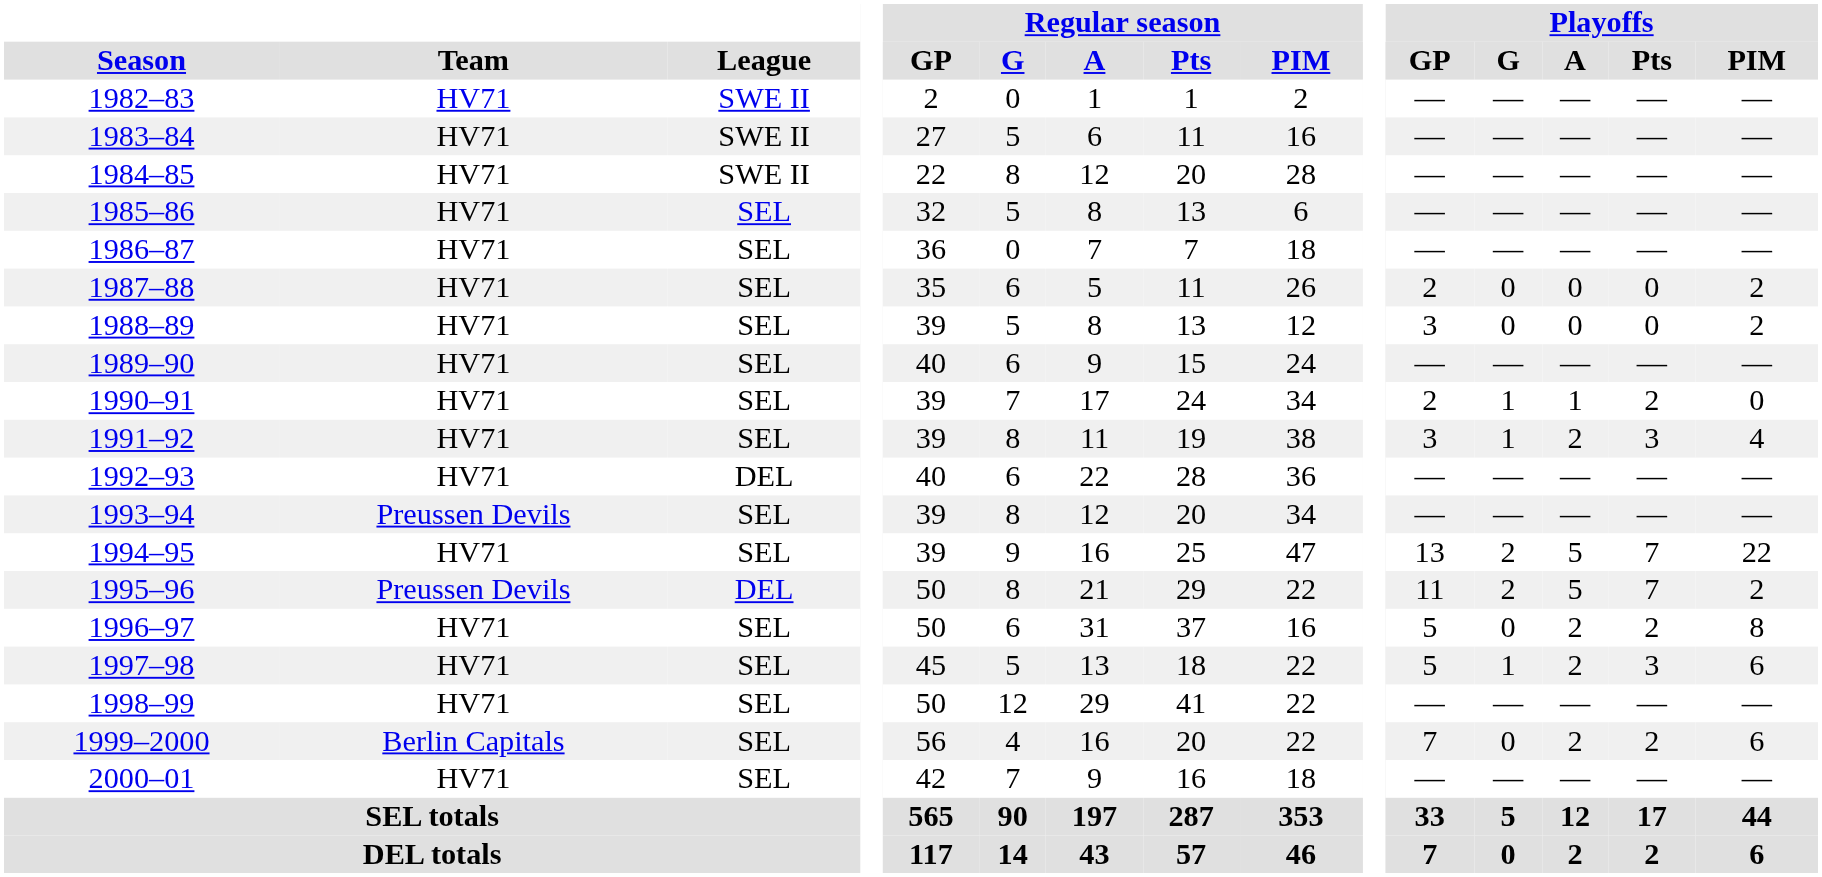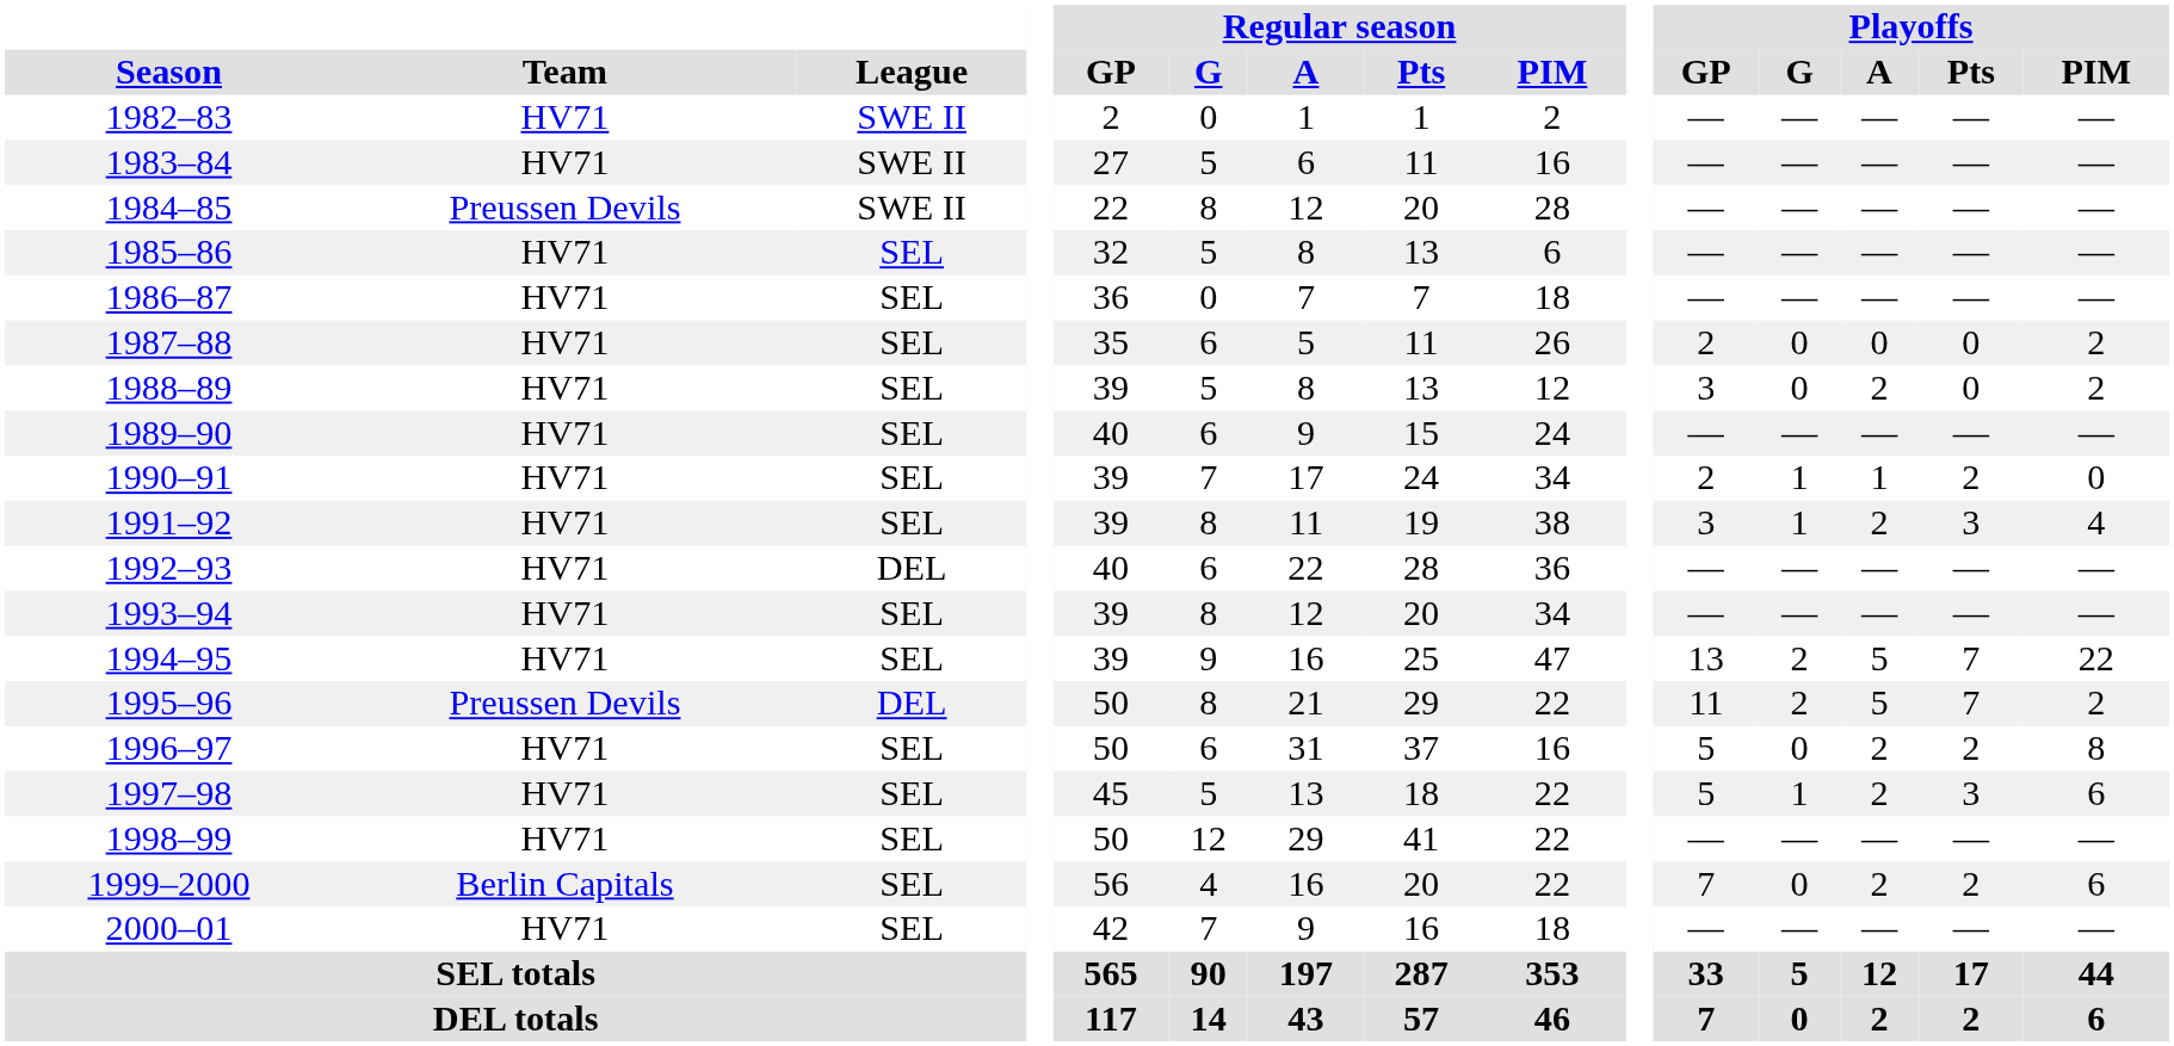 <table border="0" cellpadding="1" cellspacing="0" style="text-align:center; width:60em">
 <tr bgcolor="#e0e0e0">
 <th colspan="3" bgcolor="#ffffff"> </th>
 <th rowspan="99" bgcolor="#ffffff"> </th>
 <th colspan="5"><a href='#'>Regular season</a></th>
 <th rowspan="99" bgcolor="#ffffff"> </th>
 <th colspan="5"><a href='#'>Playoffs</a></th>
 </tr>
 <tr bgcolor="#e0e0e0">
 <th><a href='#'>Season</a></th>
 <th>Team</th>
 <th>League</th>
 <th>GP</th>
 <th><a href='#'>G</a></th>
 <th><a href='#'>A</a></th>
 <th><a href='#'>Pts</a></th>
 <th><a href='#'>PIM</a></th>
 <th>GP</th>
 <th>G</th>
 <th>A</th>
 <th>Pts</th>
 <th>PIM</th>
 </tr>
 <tr>
 <td><a href='#'>1982–83</a></td>
 <td><a href='#'>HV71</a></td>
 <td><a href='#'>SWE II</a></td>
 <td>2</td>
 <td>0</td>
 <td>1</td>
 <td>1</td>
 <td>2</td>
 <td>—</td>
 <td>—</td>
 <td>—</td>
 <td>—</td>
 <td>—</td>
 </tr>
 <tr bgcolor="#f0f0f0">
 <td><a href='#'>1983–84</a></td>
 <td>HV71</td>
 <td>SWE II</td>
 <td>27</td>
 <td>5</td>
 <td>6</td>
 <td>11</td>
 <td>16</td>
 <td>—</td>
 <td>—</td>
 <td>—</td>
 <td>—</td>
 <td>—</td>
 </tr>
 <tr>
 <td><a href='#'>1984–85</a></td>
-<td>HV71</td>
+<td><a href='#'>Preussen Devils</a></td>
 <td>SWE II</td>
 <td>22</td>
 <td>8</td>
 <td>12</td>
 <td>20</td>
 <td>28</td>
 <td>—</td>
 <td>—</td>
 <td>—</td>
 <td>—</td>
 <td>—</td>
 </tr>
 <tr bgcolor="#f0f0f0">
 <td><a href='#'>1985–86</a></td>
 <td>HV71</td>
 <td><a href='#'>SEL</a></td>
 <td>32</td>
 <td>5</td>
 <td>8</td>
 <td>13</td>
 <td>6</td>
 <td>—</td>
 <td>—</td>
 <td>—</td>
 <td>—</td>
 <td>—</td>
 </tr>
 <tr>
 <td><a href='#'>1986–87</a></td>
 <td>HV71</td>
 <td>SEL</td>
 <td>36</td>
 <td>0</td>
 <td>7</td>
 <td>7</td>
 <td>18</td>
 <td>—</td>
 <td>—</td>
 <td>—</td>
 <td>—</td>
 <td>—</td>
 </tr>
 <tr bgcolor="#f0f0f0">
 <td><a href='#'>1987–88</a></td>
 <td>HV71</td>
 <td>SEL</td>
 <td>35</td>
 <td>6</td>
 <td>5</td>
 <td>11</td>
 <td>26</td>
 <td>2</td>
 <td>0</td>
 <td>0</td>
 <td>0</td>
 <td>2</td>
 </tr>
 <tr>
 <td><a href='#'>1988–89</a></td>
 <td>HV71</td>
 <td>SEL</td>
 <td>39</td>
 <td>5</td>
 <td>8</td>
 <td>13</td>
 <td>12</td>
 <td>3</td>
 <td>0</td>
-<td>0</td>
+<td>2</td>
 <td>0</td>
 <td>2</td>
 </tr>
 <tr bgcolor="#f0f0f0">
 <td><a href='#'>1989–90</a></td>
 <td>HV71</td>
 <td>SEL</td>
 <td>40</td>
 <td>6</td>
 <td>9</td>
 <td>15</td>
 <td>24</td>
 <td>—</td>
 <td>—</td>
 <td>—</td>
 <td>—</td>
 <td>—</td>
 </tr>
 <tr>
 <td><a href='#'>1990–91</a></td>
 <td>HV71</td>
 <td>SEL</td>
 <td>39</td>
 <td>7</td>
 <td>17</td>
 <td>24</td>
 <td>34</td>
 <td>2</td>
 <td>1</td>
 <td>1</td>
 <td>2</td>
 <td>0</td>
 </tr>
 <tr bgcolor="#f0f0f0">
 <td><a href='#'>1991–92</a></td>
 <td>HV71</td>
 <td>SEL</td>
 <td>39</td>
 <td>8</td>
 <td>11</td>
 <td>19</td>
 <td>38</td>
 <td>3</td>
 <td>1</td>
 <td>2</td>
 <td>3</td>
 <td>4</td>
 </tr>
 <tr>
 <td><a href='#'>1992–93</a></td>
 <td>HV71</td>
 <td>DEL</td>
 <td>40</td>
 <td>6</td>
 <td>22</td>
 <td>28</td>
 <td>36</td>
 <td>—</td>
 <td>—</td>
 <td>—</td>
 <td>—</td>
 <td>—</td>
 </tr>
 <tr bgcolor="#f0f0f0">
 <td><a href='#'>1993–94</a></td>
-<td><a href='#'>Preussen Devils</a></td>
+<td>HV71</td>
 <td>SEL</td>
 <td>39</td>
 <td>8</td>
 <td>12</td>
 <td>20</td>
 <td>34</td>
 <td>—</td>
 <td>—</td>
 <td>—</td>
 <td>—</td>
 <td>—</td>
 </tr>
 <tr>
 <td><a href='#'>1994–95</a></td>
 <td>HV71</td>
 <td>SEL</td>
 <td>39</td>
 <td>9</td>
 <td>16</td>
 <td>25</td>
 <td>47</td>
 <td>13</td>
 <td>2</td>
 <td>5</td>
 <td>7</td>
 <td>22</td>
 </tr>
 <tr bgcolor="#f0f0f0">
 <td><a href='#'>1995–96</a></td>
 <td><a href='#'>Preussen Devils</a></td>
 <td><a href='#'>DEL</a></td>
 <td>50</td>
 <td>8</td>
 <td>21</td>
 <td>29</td>
 <td>22</td>
 <td>11</td>
 <td>2</td>
 <td>5</td>
 <td>7</td>
 <td>2</td>
 </tr>
 <tr>
 <td><a href='#'>1996–97</a></td>
 <td>HV71</td>
 <td>SEL</td>
 <td>50</td>
 <td>6</td>
 <td>31</td>
 <td>37</td>
 <td>16</td>
 <td>5</td>
 <td>0</td>
 <td>2</td>
 <td>2</td>
 <td>8</td>
 </tr>
 <tr bgcolor="#f0f0f0">
 <td><a href='#'>1997–98</a></td>
 <td>HV71</td>
 <td>SEL</td>
 <td>45</td>
 <td>5</td>
 <td>13</td>
 <td>18</td>
 <td>22</td>
 <td>5</td>
 <td>1</td>
 <td>2</td>
 <td>3</td>
 <td>6</td>
 </tr>
 <tr>
 <td><a href='#'>1998–99</a></td>
 <td>HV71</td>
 <td>SEL</td>
 <td>50</td>
 <td>12</td>
 <td>29</td>
 <td>41</td>
 <td>22</td>
 <td>—</td>
 <td>—</td>
 <td>—</td>
 <td>—</td>
 <td>—</td>
 </tr>
 <tr bgcolor="#f0f0f0">
 <td><a href='#'>1999–2000</a></td>
 <td><a href='#'>Berlin Capitals</a></td>
 <td>SEL</td>
 <td>56</td>
 <td>4</td>
 <td>16</td>
 <td>20</td>
 <td>22</td>
 <td>7</td>
 <td>0</td>
 <td>2</td>
 <td>2</td>
 <td>6</td>
 </tr>
 <tr>
 <td><a href='#'>2000–01</a></td>
 <td>HV71</td>
 <td>SEL</td>
 <td>42</td>
 <td>7</td>
 <td>9</td>
 <td>16</td>
 <td>18</td>
 <td>—</td>
 <td>—</td>
 <td>—</td>
 <td>—</td>
 <td>—</td>
 </tr>
 <tr bgcolor="#e0e0e0">
 <th colspan="3">SEL totals</th>
 <th>565</th>
 <th>90</th>
 <th>197</th>
 <th>287</th>
 <th>353</th>
 <th>33</th>
 <th>5</th>
 <th>12</th>
 <th>17</th>
 <th>44</th>
 </tr>
 <tr bgcolor="#e0e0e0">
 <th colspan="3">DEL totals</th>
 <th>117</th>
 <th>14</th>
 <th>43</th>
 <th>57</th>
 <th>46</th>
 <th>7</th>
 <th>0</th>
 <th>2</th>
 <th>2</th>
 <th>6</th>
 </tr>
 </table>
